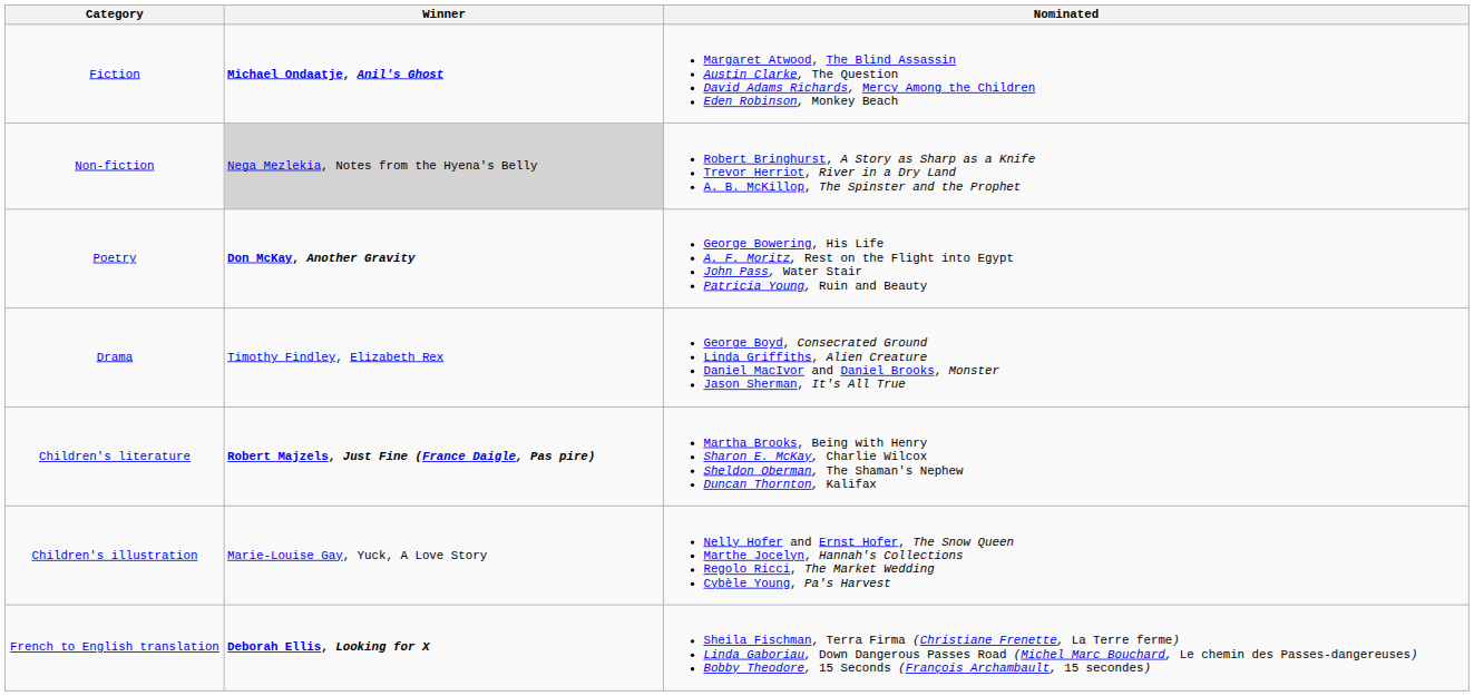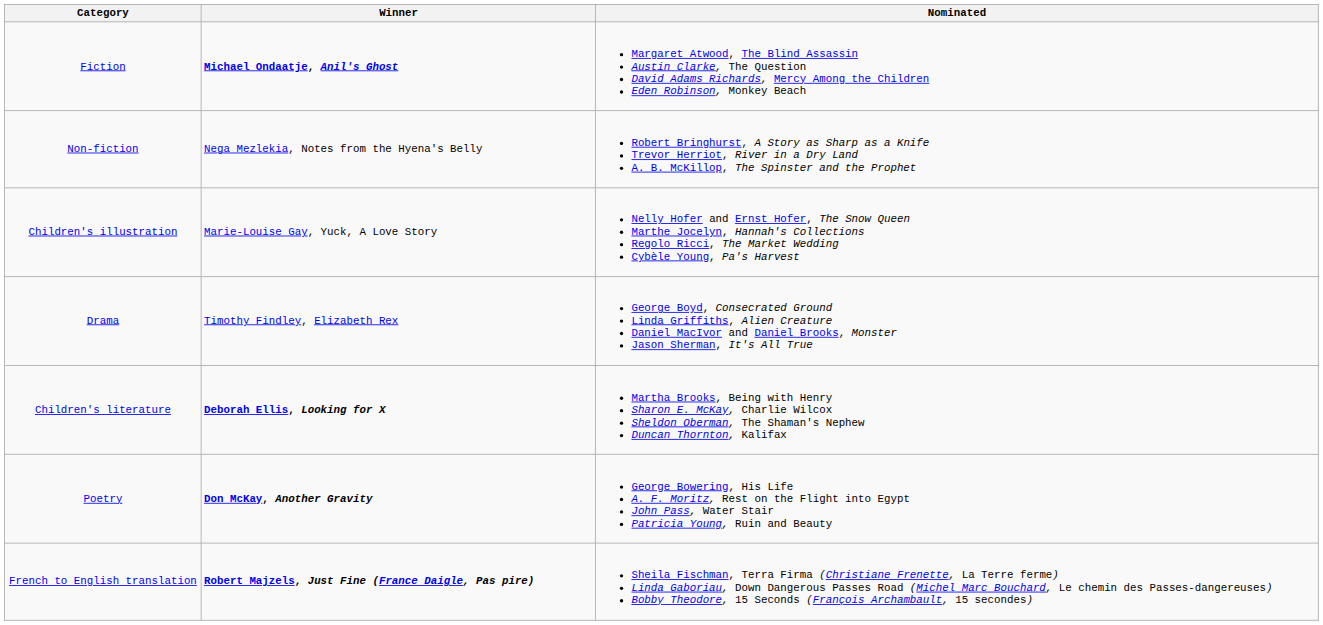 <table class="wikitable" width="100%">
 <tr>
 <th width=15%>Category</th>
 <th width=30%>Winner</th>
 <th width=55%>Nominated</th>
 </tr>
 <tr>
 <td align="center"><a href='#'>Fiction</a></td>
 <td> <strong><a href='#'>Michael Ondaatje</a>, <em><a href='#'>Anil's Ghost</a><strong><em></td>
 <td><br><ul><li><a href='#'>Margaret Atwood</a>, </em><a href='#'>The Blind Assassin</a><em></li><li><a href='#'>Austin Clarke</a>, </em>The Question<em></li><li><a href='#'>David Adams Richards</a>, </em><a href='#'>Mercy Among the Children</a><em></li><li><a href='#'>Eden Robinson</a>, </em>Monkey Beach<em></li></ul></td>
 </tr>
 <tr>
 <td align="center"><a href='#'>Non-fiction</a></td>
-<td style="background: lightgrey;"> </strong><a href='#'>Nega Mezlekia</a>, </em>Notes from the Hyena's Belly</em></strong></td>
+<td> </strong><a href='#'>Nega Mezlekia</a>, </em>Notes from the Hyena's Belly</em></strong></td>
 <td><br><ul><li><a href='#'>Robert Bringhurst</a>, <em>A Story as Sharp as a Knife</em></li><li><a href='#'>Trevor Herriot</a>, <em>River in a Dry Land</em></li><li><a href='#'>A. B. McKillop</a>, <em>The Spinster and the Prophet</em></li></ul></td>
 </tr>
 <tr>
-<td align="center"><a href='#'>Poetry</a></td>
-<td> <strong><a href='#'>Don McKay</a>, <em>Another Gravity<strong><em></td>
-<td><br><ul><li><a href='#'>George Bowering</a>, </em>His Life<em></li><li><a href='#'>A. F. Moritz</a>, </em>Rest on the Flight into Egypt<em></li><li><a href='#'>John Pass</a>, </em>Water Stair<em></li><li><a href='#'>Patricia Young</a>, </em>Ruin and Beauty<em></li></ul></td>
+<td align="center"><a href='#'>Children's illustration</a></td>
+<td> </strong><a href='#'>Marie-Louise Gay</a>, </em>Yuck, A Love Story</em></strong></td>
+<td><br><ul><li><a href='#'>Nelly Hofer</a> and <a href='#'>Ernst Hofer</a>, <em>The Snow Queen</em></li><li><a href='#'>Marthe Jocelyn</a>, <em>Hannah's Collections</em></li><li><a href='#'>Regolo Ricci</a>, <em>The Market Wedding</em></li><li><a href='#'>Cybèle Young</a>, <em>Pa's Harvest</em></li></ul></td>
 </tr>
 <tr>
 <td align="center"><a href='#'>Drama</a></td>
 <td> </strong><a href='#'>Timothy Findley</a>, </em><a href='#'>Elizabeth Rex</a></em></strong></td>
 <td><br><ul><li><a href='#'>George Boyd</a>, <em>Consecrated Ground</em></li><li><a href='#'>Linda Griffiths</a>, <em>Alien Creature</em></li><li><a href='#'>Daniel MacIvor</a> and <a href='#'>Daniel Brooks</a>, <em>Monster</em></li><li><a href='#'>Jason Sherman</a>, <em>It's All True</em></li></ul></td>
 </tr>
 <tr>
 <td align="center"><a href='#'>Children's literature</a></td>
-<td> <strong><a href='#'>Robert Majzels</a>, <em>Just Fine<strong><em> (<a href='#'>France Daigle</a>, </em>Pas pire<em>)</td>
+<td> <strong><a href='#'>Deborah Ellis</a>, <em>Looking for X<strong><em></td>
 <td><br><ul><li><a href='#'>Martha Brooks</a>, </em>Being with Henry<em></li><li><a href='#'>Sharon E. McKay</a>, </em>Charlie Wilcox<em></li><li><a href='#'>Sheldon Oberman</a>, </em>The Shaman's Nephew<em></li><li><a href='#'>Duncan Thornton</a>, </em>Kalifax<em></li></ul></td>
 </tr>
 <tr>
-<td align="center"><a href='#'>Children's illustration</a></td>
-<td> </strong><a href='#'>Marie-Louise Gay</a>, </em>Yuck, A Love Story</em></strong></td>
-<td><br><ul><li><a href='#'>Nelly Hofer</a> and <a href='#'>Ernst Hofer</a>, <em>The Snow Queen</em></li><li><a href='#'>Marthe Jocelyn</a>, <em>Hannah's Collections</em></li><li><a href='#'>Regolo Ricci</a>, <em>The Market Wedding</em></li><li><a href='#'>Cybèle Young</a>, <em>Pa's Harvest</em></li></ul></td>
+<td align="center"><a href='#'>Poetry</a></td>
+<td> <strong><a href='#'>Don McKay</a>, <em>Another Gravity<strong><em></td>
+<td><br><ul><li><a href='#'>George Bowering</a>, </em>His Life<em></li><li><a href='#'>A. F. Moritz</a>, </em>Rest on the Flight into Egypt<em></li><li><a href='#'>John Pass</a>, </em>Water Stair<em></li><li><a href='#'>Patricia Young</a>, </em>Ruin and Beauty<em></li></ul></td>
 </tr>
 <tr>
 <td align="center"><a href='#'>French to English translation</a></td>
-<td> <strong><a href='#'>Deborah Ellis</a>, <em>Looking for X<strong><em></td>
+<td> <strong><a href='#'>Robert Majzels</a>, <em>Just Fine<strong><em> (<a href='#'>France Daigle</a>, </em>Pas pire<em>)</td>
 <td><br><ul><li><a href='#'>Sheila Fischman</a>, </em>Terra Firma<em> (<a href='#'>Christiane Frenette</a>, </em>La Terre ferme<em>)</li><li><a href='#'>Linda Gaboriau</a>, </em>Down Dangerous Passes Road<em> (<a href='#'>Michel Marc Bouchard</a>, </em>Le chemin des Passes-dangereuses<em>)</li><li><a href='#'>Bobby Theodore</a>, </em>15 Seconds<em> (<a href='#'>François Archambault</a>, </em>15 secondes<em>)</li></ul></td>
 </tr>
 </table>
